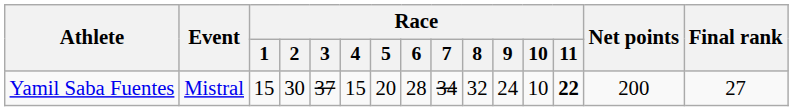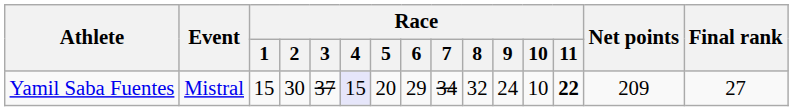 <table class="wikitable" style="font-size:90%">
 <tr>
 <th rowspan=2>Athlete</th>
 <th rowspan=2>Event</th>
 <th colspan=11>Race</th>
 <th rowspan=2>Net points</th>
 <th rowspan=2>Final rank</th>
 </tr>
 <tr style="font-size:95%">
 <th>1</th>
 <th>2</th>
 <th>3</th>
 <th>4</th>
 <th>5</th>
 <th>6</th>
 <th>7</th>
 <th>8</th>
 <th>9</th>
 <th>10</th>
 <th>11</th>
 </tr>
 <tr align=center>
 <td align=left><a href='#'>Yamil Saba Fuentes</a></td>
 <td align=left><a href='#'>Mistral</a></td>
 <td>15</td>
 <td>30</td>
 <td><s>37</s></td>
-<td>15</td>
+<td style="background: lavender;">15</td>
 <td>20</td>
-<td>28</td>
+<td>29</td>
 <td><s>34</s></td>
 <td>32</td>
 <td>24</td>
 <td>10</td>
 <td><strong>22</strong></td>
-<td>200</td>
+<td>209</td>
 <td>27</td>
 </tr>
 </table>
